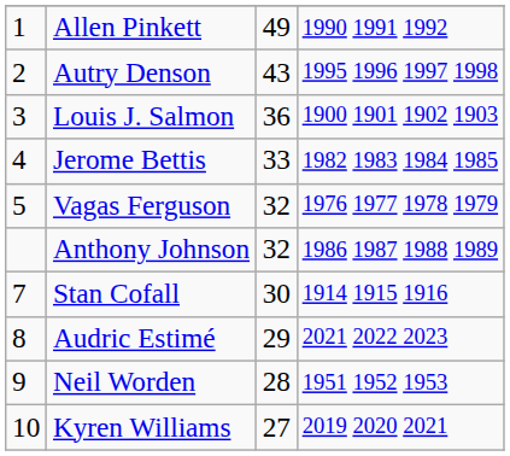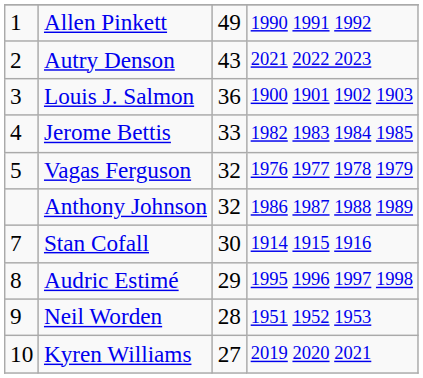 <table class="wikitable">
 <tr>
 </tr>
 <tr>
 <td>1</td>
 <td><a href='#'>Allen Pinkett</a></td>
 <td>49</td>
 <td style="font-size:80%;"><a href='#'>1990</a> <a href='#'>1991</a> <a href='#'>1992</a></td>
 </tr>
 <tr>
 <td>2</td>
 <td><a href='#'>Autry Denson</a></td>
 <td>43</td>
-<td style="font-size:80%;"><a href='#'>1995</a> <a href='#'>1996</a> <a href='#'>1997</a> <a href='#'>1998</a></td>
+<td style="font-size:80%;"><a href='#'>2021</a> <a href='#'>2022 2023</a></td>
 </tr>
 <tr>
 <td>3</td>
 <td><a href='#'>Louis J. Salmon</a></td>
 <td>36</td>
 <td style="font-size:80%;"><a href='#'>1900</a> <a href='#'>1901</a> <a href='#'>1902</a> <a href='#'>1903</a></td>
 </tr>
 <tr>
 <td>4</td>
 <td><a href='#'>Jerome Bettis</a></td>
 <td>33</td>
 <td style="font-size:80%;"><a href='#'>1982</a> <a href='#'>1983</a> <a href='#'>1984</a> <a href='#'>1985</a></td>
 </tr>
 <tr>
 <td>5</td>
 <td><a href='#'>Vagas Ferguson</a></td>
 <td>32</td>
 <td style="font-size:80%;"><a href='#'>1976</a> <a href='#'>1977</a> <a href='#'>1978</a> <a href='#'>1979</a></td>
 </tr>
 <tr>
 <td></td>
 <td><a href='#'>Anthony Johnson</a></td>
 <td>32</td>
 <td style="font-size:80%;"><a href='#'>1986</a> <a href='#'>1987</a> <a href='#'>1988</a> <a href='#'>1989</a></td>
 </tr>
 <tr>
 <td>7</td>
 <td><a href='#'>Stan Cofall</a></td>
 <td>30</td>
 <td style="font-size:80%;"><a href='#'>1914</a> <a href='#'>1915</a> <a href='#'>1916</a></td>
 </tr>
 <tr>
 <td>8</td>
 <td><a href='#'>Audric Estimé</a></td>
 <td>29</td>
-<td style="font-size:80%;"><a href='#'>2021</a> <a href='#'>2022 2023</a></td>
+<td style="font-size:80%;"><a href='#'>1995</a> <a href='#'>1996</a> <a href='#'>1997</a> <a href='#'>1998</a></td>
 </tr>
 <tr>
 <td>9</td>
 <td><a href='#'>Neil Worden</a></td>
 <td>28</td>
 <td style="font-size:80%;"><a href='#'>1951</a> <a href='#'>1952</a> <a href='#'>1953</a></td>
 </tr>
 <tr>
 <td>10</td>
 <td><a href='#'>Kyren Williams</a></td>
 <td>27</td>
 <td style="font-size:80%;"><a href='#'>2019</a> <a href='#'>2020</a> <a href='#'>2021</a></td>
 </tr>
 </table>
